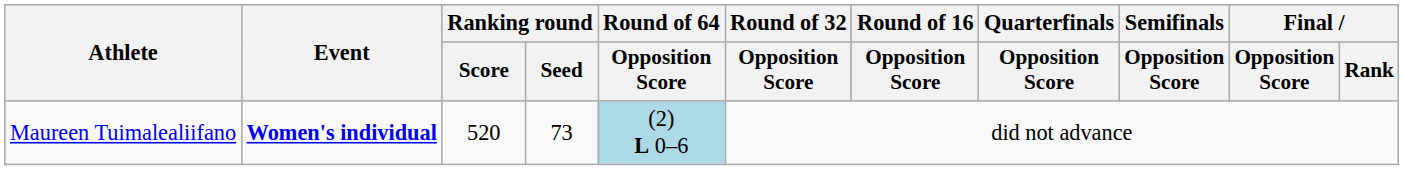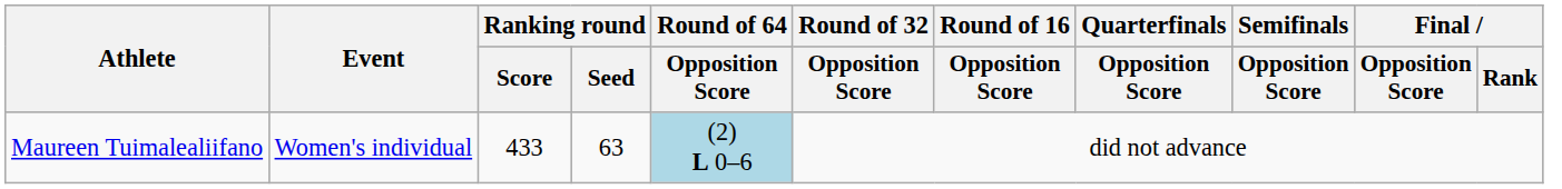 <table class="wikitable" style="font-size:90%">
 <tr>
 <th rowspan="2">Athlete</th>
 <th rowspan="2">Event</th>
 <th colspan="2">Ranking round</th>
 <th>Round of 64</th>
 <th>Round of 32</th>
 <th>Round of 16</th>
 <th>Quarterfinals</th>
 <th>Semifinals</th>
 <th colspan="2">Final / </th>
 </tr>
 <tr style="font-size:95%">
 <th>Score</th>
 <th>Seed</th>
 <th>Opposition<br>Score</th>
 <th>Opposition<br>Score</th>
 <th>Opposition<br>Score</th>
 <th>Opposition<br>Score</th>
 <th>Opposition<br>Score</th>
 <th>Opposition<br>Score</th>
 <th>Rank</th>
 </tr>
 <tr align=center>
 <td align=left><a href='#'>Maureen Tuimalealiifano</a></td>
-<td align=left><strong><a href='#'>Women's individual</a></strong></td>
-<td>520</td>
-<td>73</td>
+<td align=left><a href='#'>Women's individual</a></td>
+<td>433</td>
+<td>63</td>
 <td style="background: lightblue;"> (2)<br><strong>L</strong> 0–6</td>
 <td colspan=6>did not advance</td>
 </tr>
 </table>
